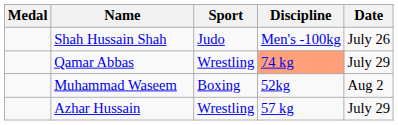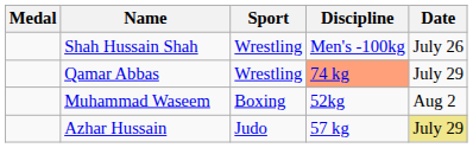 <table class="wikitable sortable">
 <tr>
 <th>Medal</th>
 <th width=150px>Name</th>
 <th>Sport</th>
 <th>Discipline</th>
 <th>Date</th>
 </tr>
 <tr>
 <td></td>
 <td><a href='#'>Shah Hussain Shah</a></td>
-<td><a href='#'>Judo</a></td>
+<td><a href='#'>Wrestling</a></td>
 <td><a href='#'>Men's -100kg</a></td>
 <td>July 26</td>
 </tr>
 <tr>
 <td></td>
 <td><a href='#'>Qamar Abbas</a></td>
 <td><a href='#'>Wrestling</a></td>
 <td style="background: lightsalmon;"><a href='#'>74 kg</a></td>
 <td>July 29</td>
 </tr>
 <tr>
 <td></td>
 <td><a href='#'>Muhammad Waseem</a></td>
 <td><a href='#'>Boxing</a></td>
 <td><a href='#'>52kg</a></td>
 <td>Aug 2</td>
 </tr>
 <tr>
 <td></td>
 <td><a href='#'>Azhar Hussain</a></td>
-<td><a href='#'>Wrestling</a></td>
+<td><a href='#'>Judo</a></td>
 <td><a href='#'>57 kg</a></td>
-<td>July 29</td>
+<td style="background: khaki;">July 29</td>
 </tr>
 </table>
